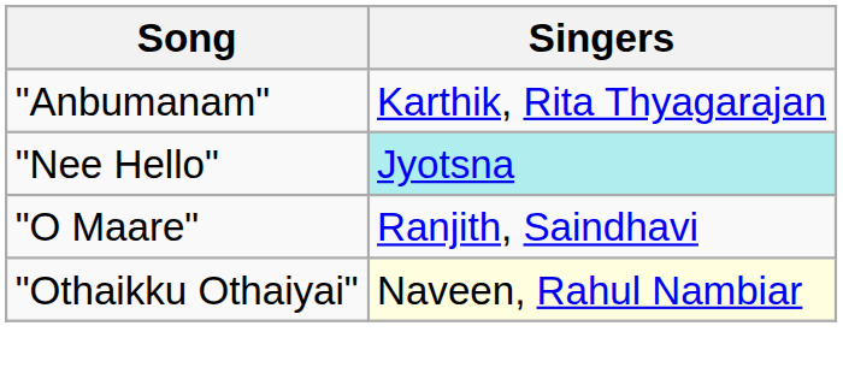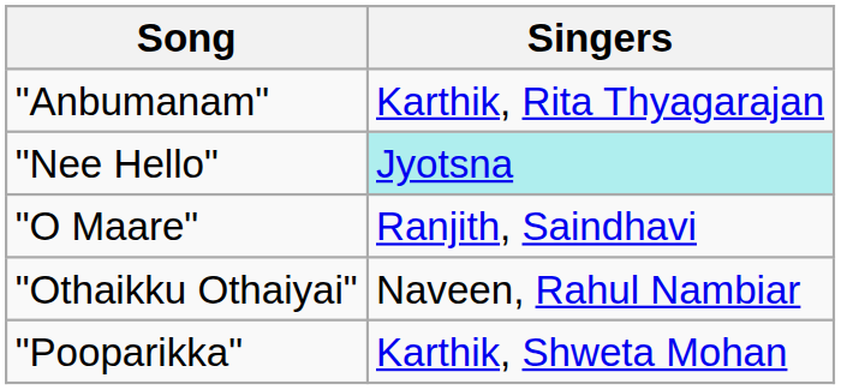 <table class="wikitable" style="font-size:95%;">
 <tr>
 <th>Song</th>
 <th>Singers</th>
 </tr>
 <tr>
 <td>"Anbumanam"</td>
 <td><a href='#'>Karthik</a>, <a href='#'>Rita Thyagarajan</a></td>
 </tr>
 <tr>
 <td>"Nee Hello"</td>
 <td style="background: paleturquoise;"><a href='#'>Jyotsna</a></td>
 </tr>
 <tr>
 <td>"O Maare"</td>
 <td><a href='#'>Ranjith</a>, <a href='#'>Saindhavi</a></td>
 </tr>
 <tr>
 <td>"Othaikku Othaiyai"</td>
-<td style="background: lightyellow;">Naveen, <a href='#'>Rahul Nambiar</a></td>
+<td>Naveen, <a href='#'>Rahul Nambiar</a></td>
+</tr>
+<tr>
+<td>"Pooparikka"</td>
+<td><a href='#'>Karthik</a>, <a href='#'>Shweta Mohan</a></td>
 </tr>
 </table>
